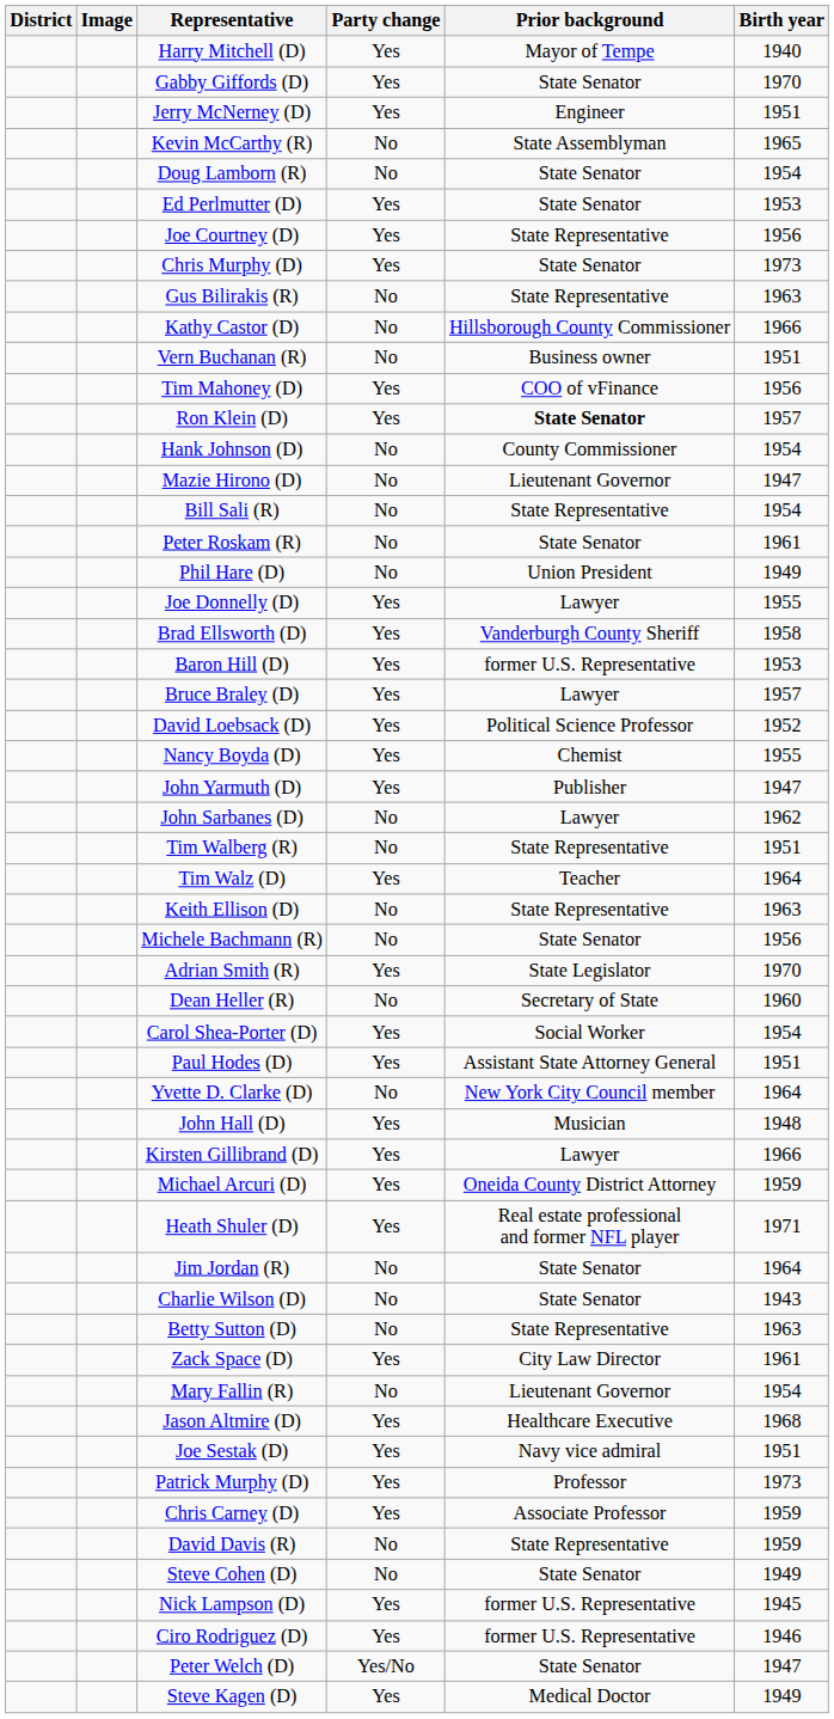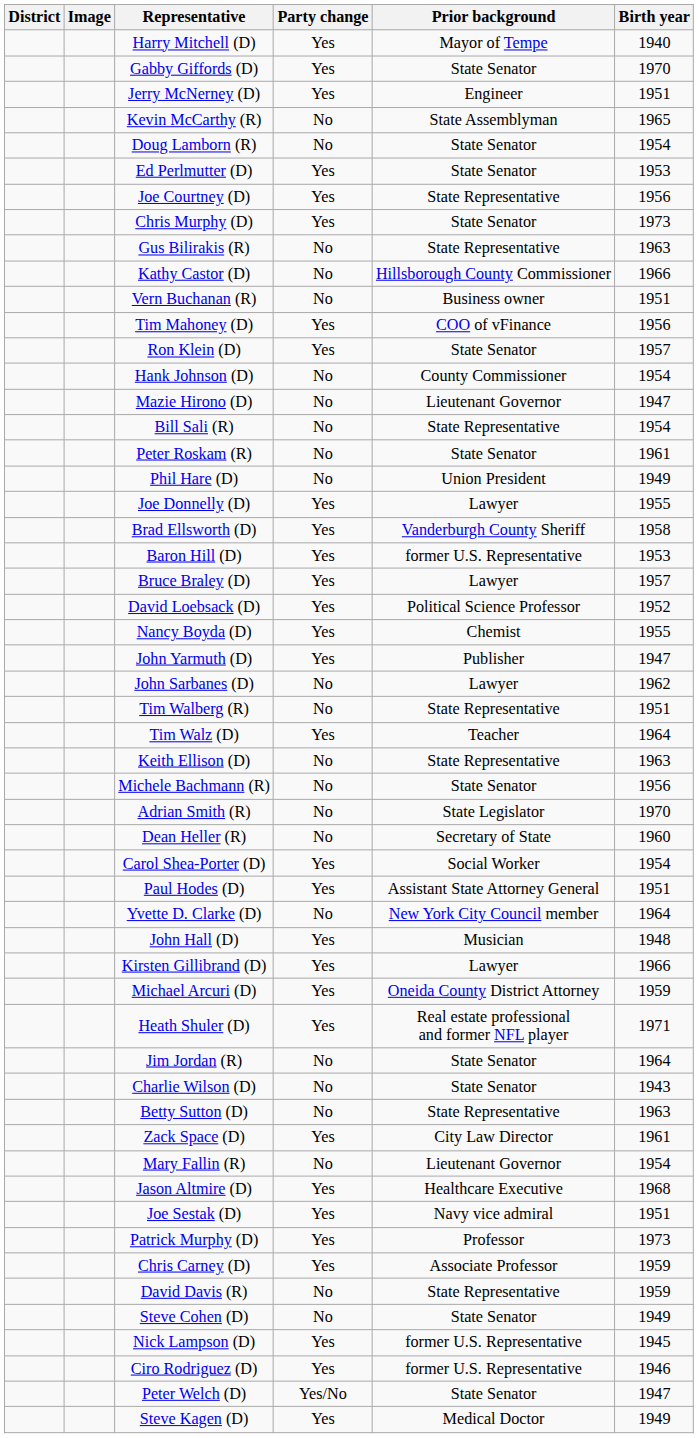 <table class="sortable wikitable">
 <tr>
 <th>District</th>
 <th>Image</th>
 <th>Representative</th>
 <th>Party change</th>
 <th>Prior background</th>
 <th>Birth year</th>
 </tr>
 <tr align=center>
 <td></td>
 <td></td>
 <td><a href='#'>Harry Mitchell</a> (D)</td>
 <td>Yes</td>
 <td>Mayor of <a href='#'>Tempe</a></td>
 <td>1940</td>
 </tr>
 <tr align=center>
 <td></td>
 <td></td>
 <td><a href='#'>Gabby Giffords</a> (D)</td>
 <td>Yes</td>
 <td>State Senator</td>
 <td>1970</td>
 </tr>
 <tr align=center>
 <td></td>
 <td></td>
 <td><a href='#'>Jerry McNerney</a> (D)</td>
 <td>Yes</td>
 <td>Engineer</td>
 <td>1951</td>
 </tr>
 <tr align=center>
 <td></td>
 <td></td>
 <td><a href='#'>Kevin McCarthy</a> (R)</td>
 <td>No</td>
 <td>State Assemblyman</td>
 <td>1965</td>
 </tr>
 <tr align=center>
 <td></td>
 <td></td>
 <td><a href='#'>Doug Lamborn</a> (R)</td>
 <td>No</td>
 <td>State Senator</td>
 <td>1954</td>
 </tr>
 <tr align=center>
 <td></td>
 <td></td>
 <td><a href='#'>Ed Perlmutter</a> (D)</td>
 <td>Yes</td>
 <td>State Senator</td>
 <td>1953</td>
 </tr>
 <tr align=center>
 <td></td>
 <td></td>
 <td><a href='#'>Joe Courtney</a> (D)</td>
 <td>Yes</td>
 <td>State Representative</td>
 <td>1956</td>
 </tr>
 <tr align=center>
 <td></td>
 <td></td>
 <td><a href='#'>Chris Murphy</a> (D)</td>
 <td>Yes</td>
 <td>State Senator</td>
 <td>1973</td>
 </tr>
 <tr align=center>
 <td></td>
 <td></td>
 <td><a href='#'>Gus Bilirakis</a> (R)</td>
 <td>No</td>
 <td>State Representative</td>
 <td>1963</td>
 </tr>
 <tr align=center>
 <td></td>
 <td></td>
 <td><a href='#'>Kathy Castor</a> (D)</td>
 <td>No</td>
 <td><a href='#'>Hillsborough County</a> Commissioner</td>
 <td>1966</td>
 </tr>
 <tr align=center>
 <td></td>
 <td></td>
 <td><a href='#'>Vern Buchanan</a> (R)</td>
 <td>No</td>
 <td>Business owner</td>
 <td>1951</td>
 </tr>
 <tr align=center>
 <td></td>
 <td></td>
 <td><a href='#'>Tim Mahoney</a> (D)</td>
 <td>Yes</td>
 <td><a href='#'>COO</a> of vFinance</td>
 <td>1956</td>
 </tr>
 <tr align=center>
 <td></td>
 <td></td>
 <td><a href='#'>Ron Klein</a> (D)</td>
 <td>Yes</td>
-<td><strong>State Senator</strong></td>
+<td>State Senator</td>
 <td>1957</td>
 </tr>
 <tr align=center>
 <td></td>
 <td></td>
 <td><a href='#'>Hank Johnson</a> (D)</td>
 <td>No</td>
 <td>County Commissioner</td>
 <td>1954</td>
 </tr>
 <tr align=center>
 <td></td>
 <td></td>
 <td><a href='#'>Mazie Hirono</a> (D)</td>
 <td>No</td>
 <td>Lieutenant Governor</td>
 <td>1947</td>
 </tr>
 <tr align=center>
 <td></td>
 <td></td>
 <td><a href='#'>Bill Sali</a> (R)</td>
 <td>No</td>
 <td>State Representative</td>
 <td>1954</td>
 </tr>
 <tr align=center>
 <td></td>
 <td></td>
 <td><a href='#'>Peter Roskam</a> (R)</td>
 <td>No</td>
 <td>State Senator</td>
 <td>1961</td>
 </tr>
 <tr align=center>
 <td></td>
 <td></td>
 <td><a href='#'>Phil Hare</a> (D)</td>
 <td>No</td>
 <td>Union President</td>
 <td>1949</td>
 </tr>
 <tr align=center>
 <td></td>
 <td></td>
 <td><a href='#'>Joe Donnelly</a> (D)</td>
 <td>Yes</td>
 <td>Lawyer</td>
 <td>1955</td>
 </tr>
 <tr align=center>
 <td></td>
 <td></td>
 <td><a href='#'>Brad Ellsworth</a> (D)</td>
 <td>Yes</td>
 <td><a href='#'>Vanderburgh County</a> Sheriff</td>
 <td>1958</td>
 </tr>
 <tr align=center>
 <td></td>
 <td></td>
 <td><a href='#'>Baron Hill</a> (D)</td>
 <td>Yes</td>
 <td>former U.S. Representative</td>
 <td>1953</td>
 </tr>
 <tr align=center>
 <td></td>
 <td></td>
 <td><a href='#'>Bruce Braley</a> (D)</td>
 <td>Yes</td>
 <td>Lawyer</td>
 <td>1957</td>
 </tr>
 <tr align=center>
 <td></td>
 <td></td>
 <td><a href='#'>David Loebsack</a> (D)</td>
 <td>Yes</td>
 <td>Political Science Professor</td>
 <td>1952</td>
 </tr>
 <tr align=center>
 <td></td>
 <td></td>
 <td><a href='#'>Nancy Boyda</a> (D)</td>
 <td>Yes</td>
 <td>Chemist</td>
 <td>1955</td>
 </tr>
 <tr align=center>
 <td></td>
 <td></td>
 <td><a href='#'>John Yarmuth</a> (D)</td>
 <td>Yes</td>
 <td>Publisher</td>
 <td>1947</td>
 </tr>
 <tr align=center>
 <td></td>
 <td></td>
 <td><a href='#'>John Sarbanes</a> (D)</td>
 <td>No</td>
 <td>Lawyer</td>
 <td>1962</td>
 </tr>
 <tr align=center>
 <td></td>
 <td></td>
 <td><a href='#'>Tim Walberg</a> (R)</td>
 <td>No</td>
 <td>State Representative</td>
 <td>1951</td>
 </tr>
 <tr align=center>
 <td></td>
 <td></td>
 <td><a href='#'>Tim Walz</a> (D)</td>
 <td>Yes</td>
 <td>Teacher</td>
 <td>1964</td>
 </tr>
 <tr align=center>
 <td></td>
 <td></td>
 <td><a href='#'>Keith Ellison</a> (D)</td>
 <td>No</td>
 <td>State Representative</td>
 <td>1963</td>
 </tr>
 <tr align=center>
 <td></td>
 <td></td>
 <td><a href='#'>Michele Bachmann</a> (R)</td>
 <td>No</td>
 <td>State Senator</td>
 <td>1956</td>
 </tr>
 <tr align=center>
 <td></td>
 <td></td>
 <td><a href='#'>Adrian Smith</a> (R)</td>
-<td>Yes</td>
+<td>No</td>
 <td>State Legislator</td>
 <td>1970</td>
 </tr>
 <tr align=center>
 <td></td>
 <td></td>
 <td><a href='#'>Dean Heller</a> (R)</td>
 <td>No</td>
 <td>Secretary of State</td>
 <td>1960</td>
 </tr>
 <tr align=center>
 <td></td>
 <td></td>
 <td><a href='#'>Carol Shea-Porter</a> (D)</td>
 <td>Yes</td>
 <td>Social Worker</td>
 <td>1954</td>
 </tr>
 <tr align=center>
 <td></td>
 <td></td>
 <td><a href='#'>Paul Hodes</a> (D)</td>
 <td>Yes</td>
 <td>Assistant State Attorney General</td>
 <td>1951</td>
 </tr>
 <tr align=center>
 <td></td>
 <td></td>
 <td><a href='#'>Yvette D. Clarke</a> (D)</td>
 <td>No</td>
 <td><a href='#'>New York City Council</a> member</td>
 <td>1964</td>
 </tr>
 <tr align=center>
 <td></td>
 <td></td>
 <td><a href='#'>John Hall</a> (D)</td>
 <td>Yes</td>
 <td>Musician</td>
 <td>1948</td>
 </tr>
 <tr align=center>
 <td></td>
 <td></td>
 <td><a href='#'>Kirsten Gillibrand</a> (D)</td>
 <td>Yes</td>
 <td>Lawyer</td>
 <td>1966</td>
 </tr>
 <tr align=center>
 <td></td>
 <td></td>
 <td><a href='#'>Michael Arcuri</a> (D)</td>
 <td>Yes</td>
 <td><a href='#'>Oneida County</a> District Attorney</td>
 <td>1959</td>
 </tr>
 <tr align=center>
 <td></td>
 <td></td>
 <td><a href='#'>Heath Shuler</a> (D)</td>
 <td>Yes</td>
 <td>Real estate professional<br>and former <a href='#'>NFL</a> player</td>
 <td>1971</td>
 </tr>
 <tr align=center>
 <td></td>
 <td></td>
 <td><a href='#'>Jim Jordan</a> (R)</td>
 <td>No</td>
 <td>State Senator</td>
 <td>1964</td>
 </tr>
 <tr align=center>
 <td></td>
 <td></td>
 <td><a href='#'>Charlie Wilson</a> (D)</td>
 <td>No</td>
 <td>State Senator</td>
 <td>1943</td>
 </tr>
 <tr align=center>
 <td></td>
 <td></td>
 <td><a href='#'>Betty Sutton</a> (D)</td>
 <td>No</td>
 <td>State Representative</td>
 <td>1963</td>
 </tr>
 <tr align=center>
 <td></td>
 <td></td>
 <td><a href='#'>Zack Space</a> (D)</td>
 <td>Yes</td>
 <td>City Law Director</td>
 <td>1961</td>
 </tr>
 <tr align=center>
 <td></td>
 <td></td>
 <td><a href='#'>Mary Fallin</a> (R)</td>
 <td>No</td>
 <td>Lieutenant Governor</td>
 <td>1954</td>
 </tr>
 <tr align=center>
 <td></td>
 <td></td>
 <td><a href='#'>Jason Altmire</a> (D)</td>
 <td>Yes</td>
 <td>Healthcare Executive</td>
 <td>1968</td>
 </tr>
 <tr align=center>
 <td></td>
 <td></td>
 <td><a href='#'>Joe Sestak</a> (D)</td>
 <td>Yes</td>
 <td>Navy vice admiral</td>
 <td>1951</td>
 </tr>
 <tr align=center>
 <td></td>
 <td></td>
 <td><a href='#'>Patrick Murphy</a> (D)</td>
 <td>Yes</td>
 <td>Professor</td>
 <td>1973</td>
 </tr>
 <tr align=center>
 <td></td>
 <td></td>
 <td><a href='#'>Chris Carney</a> (D)</td>
 <td>Yes</td>
 <td>Associate Professor</td>
 <td>1959</td>
 </tr>
 <tr align=center>
 <td></td>
 <td></td>
 <td><a href='#'>David Davis</a> (R)</td>
 <td>No</td>
 <td>State Representative</td>
 <td>1959</td>
 </tr>
 <tr align=center>
 <td></td>
 <td></td>
 <td><a href='#'>Steve Cohen</a> (D)</td>
 <td>No</td>
 <td>State Senator</td>
 <td>1949</td>
 </tr>
 <tr align=center>
 <td></td>
 <td></td>
 <td><a href='#'>Nick Lampson</a> (D)</td>
 <td>Yes</td>
 <td>former U.S. Representative</td>
 <td>1945</td>
 </tr>
 <tr align=center>
 <td></td>
 <td></td>
 <td><a href='#'>Ciro Rodriguez</a> (D)</td>
 <td>Yes</td>
 <td>former U.S. Representative</td>
 <td>1946</td>
 </tr>
 <tr align=center>
 <td></td>
 <td></td>
 <td><a href='#'>Peter Welch</a> (D)</td>
 <td>Yes/No</td>
 <td>State Senator</td>
 <td>1947</td>
 </tr>
 <tr align=center>
 <td></td>
 <td></td>
 <td><a href='#'>Steve Kagen</a> (D)</td>
 <td>Yes</td>
 <td>Medical Doctor</td>
 <td>1949</td>
 </tr>
 </table>
